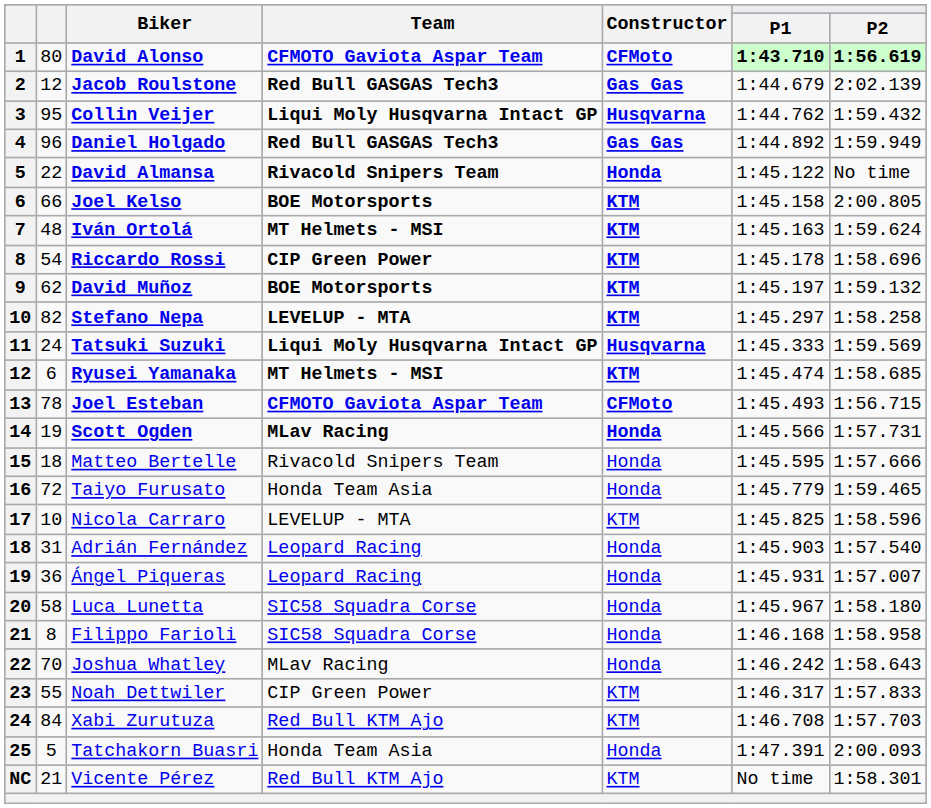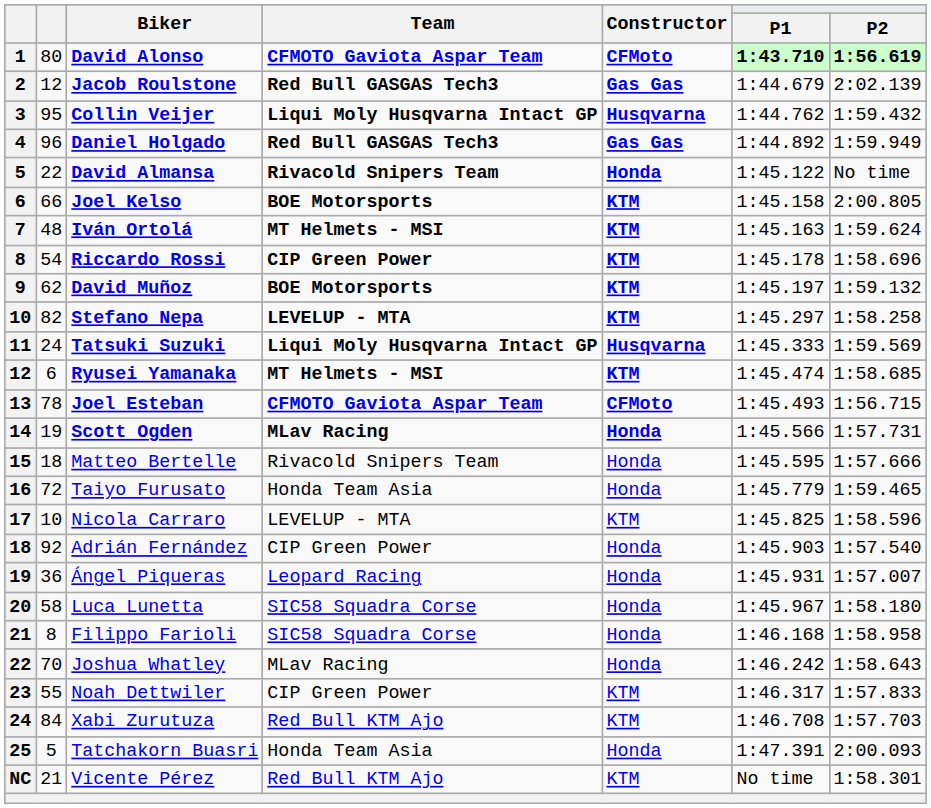 <table class="wikitable sortable" style="font-size: 85%;">
 <tr>
 <th rowspan="2"></th>
 <th rowspan="2"></th>
 <th rowspan="2">Biker</th>
 <th rowspan="2">Team</th>
 <th rowspan="2">Constructor</th>
 <th colspan="3" style="background:#eaecf0; text-align:center;"></th>
 </tr>
 <tr>
 <th scope="col">P1</th>
 <th scope="col">P2</th>
 </tr>
 <tr>
 <th scope="row">1</th>
 <td align="center">80</td>
 <td> <strong><a href='#'>David Alonso</a></strong></td>
 <td><strong><a href='#'>CFMOTO Gaviota Aspar Team</a></strong></td>
 <td><strong><a href='#'>CFMoto</a></strong></td>
 <td style="background:#ccffcc;"><strong>1:43.710</strong></td>
 <td style="background:#ccffcc;"><strong>1:56.619</strong></td>
 </tr>
 <tr>
 <th scope="row">2</th>
 <td align="center">12</td>
 <td> <strong><a href='#'>Jacob Roulstone</a></strong></td>
 <td><strong>Red Bull GASGAS Tech3</strong></td>
 <td><strong><a href='#'>Gas Gas</a></strong></td>
 <td>1:44.679</td>
 <td>2:02.139</td>
 </tr>
 <tr>
 <th scope="row">3</th>
 <td align="center">95</td>
 <td> <strong><a href='#'>Collin Veijer</a></strong></td>
 <td><strong>Liqui Moly Husqvarna Intact GP</strong></td>
 <td><strong><a href='#'>Husqvarna</a></strong></td>
 <td>1:44.762</td>
 <td>1:59.432</td>
 </tr>
 <tr>
 <th scope="row">4</th>
 <td align="center">96</td>
 <td> <strong><a href='#'>Daniel Holgado</a></strong></td>
 <td><strong>Red Bull GASGAS Tech3</strong></td>
 <td><strong><a href='#'>Gas Gas</a></strong></td>
 <td>1:44.892</td>
 <td>1:59.949</td>
 </tr>
 <tr>
 <th scope="row">5</th>
 <td align="center">22</td>
 <td> <strong><a href='#'>David Almansa</a></strong></td>
 <td><strong>Rivacold Snipers Team</strong></td>
 <td><strong><a href='#'>Honda</a></strong></td>
 <td>1:45.122</td>
 <td>No time</td>
 </tr>
 <tr>
 <th scope="row">6</th>
 <td align="center">66</td>
 <td> <strong><a href='#'>Joel Kelso</a></strong></td>
 <td><strong>BOE Motorsports</strong></td>
 <td><strong><a href='#'>KTM</a></strong></td>
 <td>1:45.158</td>
 <td>2:00.805</td>
 </tr>
 <tr>
 <th scope="row">7</th>
 <td align="center">48</td>
 <td> <strong><a href='#'>Iván Ortolá</a></strong></td>
 <td><strong>MT Helmets - MSI</strong></td>
 <td><strong><a href='#'>KTM</a></strong></td>
 <td>1:45.163</td>
 <td>1:59.624</td>
 </tr>
 <tr>
 <th scope="row">8</th>
 <td align="center">54</td>
 <td> <strong><a href='#'>Riccardo Rossi</a></strong></td>
 <td><strong>CIP Green Power</strong></td>
 <td><strong><a href='#'>KTM</a></strong></td>
 <td>1:45.178</td>
 <td>1:58.696</td>
 </tr>
 <tr>
 <th scope="row">9</th>
 <td align="center">62</td>
 <td> <strong><a href='#'>David Muñoz</a></strong></td>
 <td><strong>BOE Motorsports</strong></td>
 <td><strong><a href='#'>KTM</a></strong></td>
 <td>1:45.197</td>
 <td>1:59.132</td>
 </tr>
 <tr>
 <th scope="row">10</th>
 <td align="center">82</td>
 <td> <strong><a href='#'>Stefano Nepa</a></strong></td>
 <td><strong>LEVELUP - MTA</strong></td>
 <td><strong><a href='#'>KTM</a></strong></td>
 <td>1:45.297</td>
 <td>1:58.258</td>
 </tr>
 <tr>
 <th scope="row">11</th>
 <td align="center">24</td>
 <td> <strong><a href='#'>Tatsuki Suzuki</a></strong></td>
 <td><strong>Liqui Moly Husqvarna Intact GP</strong></td>
 <td><strong><a href='#'>Husqvarna</a></strong></td>
 <td>1:45.333</td>
 <td>1:59.569</td>
 </tr>
 <tr>
 <th scope="row">12</th>
 <td align="center">6</td>
 <td> <strong><a href='#'>Ryusei Yamanaka</a></strong></td>
 <td><strong>MT Helmets - MSI</strong></td>
 <td><strong><a href='#'>KTM</a></strong></td>
 <td>1:45.474</td>
 <td>1:58.685</td>
 </tr>
 <tr>
 <th scope="row">13</th>
 <td align="center">78</td>
 <td> <strong><a href='#'>Joel Esteban</a></strong></td>
 <td><strong><a href='#'>CFMOTO Gaviota Aspar Team</a></strong></td>
 <td><strong><a href='#'>CFMoto</a></strong></td>
 <td>1:45.493</td>
 <td>1:56.715</td>
 </tr>
 <tr>
 <th scope="row">14</th>
 <td align="center">19</td>
 <td> <strong><a href='#'>Scott Ogden</a></strong></td>
 <td><strong>MLav Racing</strong></td>
 <td><strong><a href='#'>Honda</a></strong></td>
 <td>1:45.566</td>
 <td>1:57.731</td>
 </tr>
 <tr>
 <th scope="row">15</th>
 <td align="center">18</td>
 <td> <a href='#'>Matteo Bertelle</a></td>
 <td>Rivacold Snipers Team</td>
 <td><a href='#'>Honda</a></td>
 <td>1:45.595</td>
 <td>1:57.666</td>
 </tr>
 <tr>
 <th scope="row">16</th>
 <td align="center">72</td>
 <td> <a href='#'>Taiyo Furusato</a></td>
 <td>Honda Team Asia</td>
 <td><a href='#'>Honda</a></td>
 <td>1:45.779</td>
 <td>1:59.465</td>
 </tr>
 <tr>
 <th scope="row">17</th>
 <td align="center">10</td>
 <td> <a href='#'>Nicola Carraro</a></td>
 <td>LEVELUP - MTA</td>
 <td><a href='#'>KTM</a></td>
 <td>1:45.825</td>
 <td>1:58.596</td>
 </tr>
 <tr>
 <th scope="row">18</th>
-<td align="center">31</td>
+<td align="center">92</td>
 <td> <a href='#'>Adrián Fernández</a></td>
-<td><a href='#'>Leopard Racing</a></td>
+<td>CIP Green Power</td>
 <td><a href='#'>Honda</a></td>
 <td>1:45.903</td>
 <td>1:57.540</td>
 </tr>
 <tr>
 <th scope="row">19</th>
 <td align="center">36</td>
 <td> <a href='#'>Ángel Piqueras</a></td>
 <td><a href='#'>Leopard Racing</a></td>
 <td><a href='#'>Honda</a></td>
 <td>1:45.931</td>
 <td>1:57.007</td>
 </tr>
 <tr>
 <th scope="row">20</th>
 <td align="center">58</td>
 <td> <a href='#'>Luca Lunetta</a></td>
 <td><a href='#'>SIC58 Squadra Corse</a></td>
 <td><a href='#'>Honda</a></td>
 <td>1:45.967</td>
 <td>1:58.180</td>
 </tr>
 <tr>
 <th scope="row">21</th>
 <td align="center">8</td>
 <td> <a href='#'>Filippo Farioli</a></td>
 <td><a href='#'>SIC58 Squadra Corse</a></td>
 <td><a href='#'>Honda</a></td>
 <td>1:46.168</td>
 <td>1:58.958</td>
 </tr>
 <tr>
 <th scope="row">22</th>
 <td align="center">70</td>
 <td> <a href='#'>Joshua Whatley</a></td>
 <td>MLav Racing</td>
 <td><a href='#'>Honda</a></td>
 <td>1:46.242</td>
 <td>1:58.643</td>
 </tr>
 <tr>
 <th scope="row">23</th>
 <td align="center">55</td>
 <td> <a href='#'>Noah Dettwiler</a></td>
 <td>CIP Green Power</td>
 <td><a href='#'>KTM</a></td>
 <td>1:46.317</td>
 <td>1:57.833</td>
 </tr>
 <tr>
 <th scope="row">24</th>
 <td align="center">84</td>
 <td> <a href='#'>Xabi Zurutuza</a></td>
 <td><a href='#'>Red Bull KTM Ajo</a></td>
 <td><a href='#'>KTM</a></td>
 <td>1:46.708</td>
 <td>1:57.703</td>
 </tr>
 <tr>
 <th scope="row">25</th>
 <td align="center">5</td>
 <td> <a href='#'>Tatchakorn Buasri</a></td>
 <td>Honda Team Asia</td>
 <td><a href='#'>Honda</a></td>
 <td>1:47.391</td>
 <td>2:00.093</td>
 </tr>
 <tr>
 <th scope="row">NC</th>
 <td align="center">21</td>
 <td> <a href='#'>Vicente Pérez</a></td>
 <td><a href='#'>Red Bull KTM Ajo</a></td>
 <td><a href='#'>KTM</a></td>
 <td>No time</td>
 <td>1:58.301</td>
 </tr>
 <tr>
 <th colspan="7"></th>
 </tr>
 </table>
